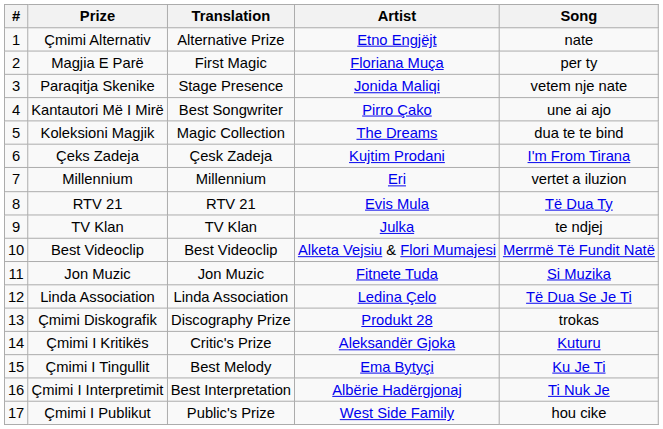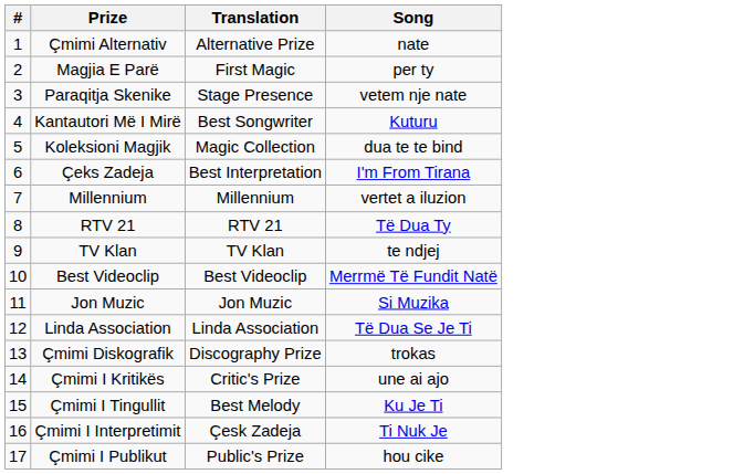 <table class="wikitable" style="font-size: 95%;">
 <tr>
 <th>#</th>
 <th>Prize</th>
 <th>Translation</th>
-<th>Artist</th>
 <th>Song</th>
 </tr>
 <tr align="center">
 <td>1</td>
 <td>Çmimi Alternativ</td>
 <td>Alternative Prize</td>
-<td><a href='#'>Etno Engjëjt</a></td>
 <td>nate</td>
 </tr>
 <tr align="center">
 <td>2</td>
 <td>Magjia E Parë</td>
 <td>First Magic</td>
-<td><a href='#'>Floriana Muça</a></td>
 <td>per ty</td>
 </tr>
 <tr align="center">
 <td>3</td>
 <td>Paraqitja Skenike</td>
 <td>Stage Presence</td>
-<td><a href='#'>Jonida Maliqi</a></td>
 <td>vetem nje nate</td>
 </tr>
 <tr align="center">
 <td>4</td>
 <td>Kantautori Më I Mirë</td>
 <td>Best Songwriter</td>
-<td><a href='#'>Pirro Çako</a></td>
-<td>une ai ajo</td>
+<td><a href='#'>Kuturu</a></td>
 </tr>
 <tr align="center">
 <td>5</td>
 <td>Koleksioni Magjik</td>
 <td>Magic Collection</td>
-<td><a href='#'>The Dreams</a></td>
 <td>dua te te bind</td>
 </tr>
 <tr align="center">
 <td>6</td>
 <td>Çeks Zadeja</td>
-<td>Çesk Zadeja</td>
-<td><a href='#'>Kujtim Prodani</a></td>
+<td>Best Interpretation</td>
 <td><a href='#'>I'm From Tirana</a></td>
 </tr>
 <tr align="center">
 <td>7</td>
 <td>Millennium</td>
 <td>Millennium</td>
-<td><a href='#'>Eri</a></td>
 <td>vertet a iluzion</td>
 </tr>
 <tr align="center">
 <td>8</td>
 <td>RTV 21</td>
 <td>RTV 21</td>
-<td><a href='#'>Evis Mula</a></td>
 <td><a href='#'>Të Dua Ty</a></td>
 </tr>
 <tr align="center">
 <td>9</td>
 <td>TV Klan</td>
 <td>TV Klan</td>
-<td><a href='#'>Julka</a></td>
 <td>te ndjej</td>
 </tr>
 <tr align="center">
 <td>10</td>
 <td>Best Videoclip</td>
 <td>Best Videoclip</td>
-<td><a href='#'>Alketa Vejsiu</a> & <a href='#'>Flori Mumajesi</a></td>
 <td><a href='#'>Merrmë Të Fundit Natë</a></td>
 </tr>
 <tr align="center">
 <td>11</td>
 <td>Jon Muzic</td>
 <td>Jon Muzic</td>
-<td><a href='#'>Fitnete Tuda</a></td>
 <td><a href='#'>Si Muzika</a></td>
 </tr>
 <tr align="center">
 <td>12</td>
 <td>Linda Association</td>
 <td>Linda Association</td>
-<td><a href='#'>Ledina Çelo</a></td>
 <td><a href='#'>Të Dua Se Je Ti</a></td>
 </tr>
 <tr align="center">
 <td>13</td>
 <td>Çmimi Diskografik</td>
 <td>Discography Prize</td>
-<td><a href='#'>Produkt 28</a></td>
 <td>trokas</td>
 </tr>
 <tr align="center">
 <td>14</td>
 <td>Çmimi I Kritikës</td>
 <td>Critic's Prize</td>
-<td><a href='#'>Aleksandër Gjoka</a></td>
-<td><a href='#'>Kuturu</a></td>
+<td>une ai ajo</td>
 </tr>
 <tr align="center">
 <td>15</td>
 <td>Çmimi I Tingullit</td>
 <td>Best Melody</td>
-<td><a href='#'>Ema Bytyçi</a></td>
 <td><a href='#'>Ku Je Ti</a></td>
 </tr>
 <tr align="center">
 <td>16</td>
 <td>Çmimi I Interpretimit</td>
-<td>Best Interpretation</td>
-<td><a href='#'>Albërie Hadërgjonaj</a></td>
+<td>Çesk Zadeja</td>
 <td><a href='#'>Ti Nuk Je</a></td>
 </tr>
 <tr align="center">
 <td>17</td>
 <td>Çmimi I Publikut</td>
 <td>Public's Prize</td>
-<td><a href='#'>West Side Family</a></td>
 <td>hou cike</td>
 </tr>
 </table>
